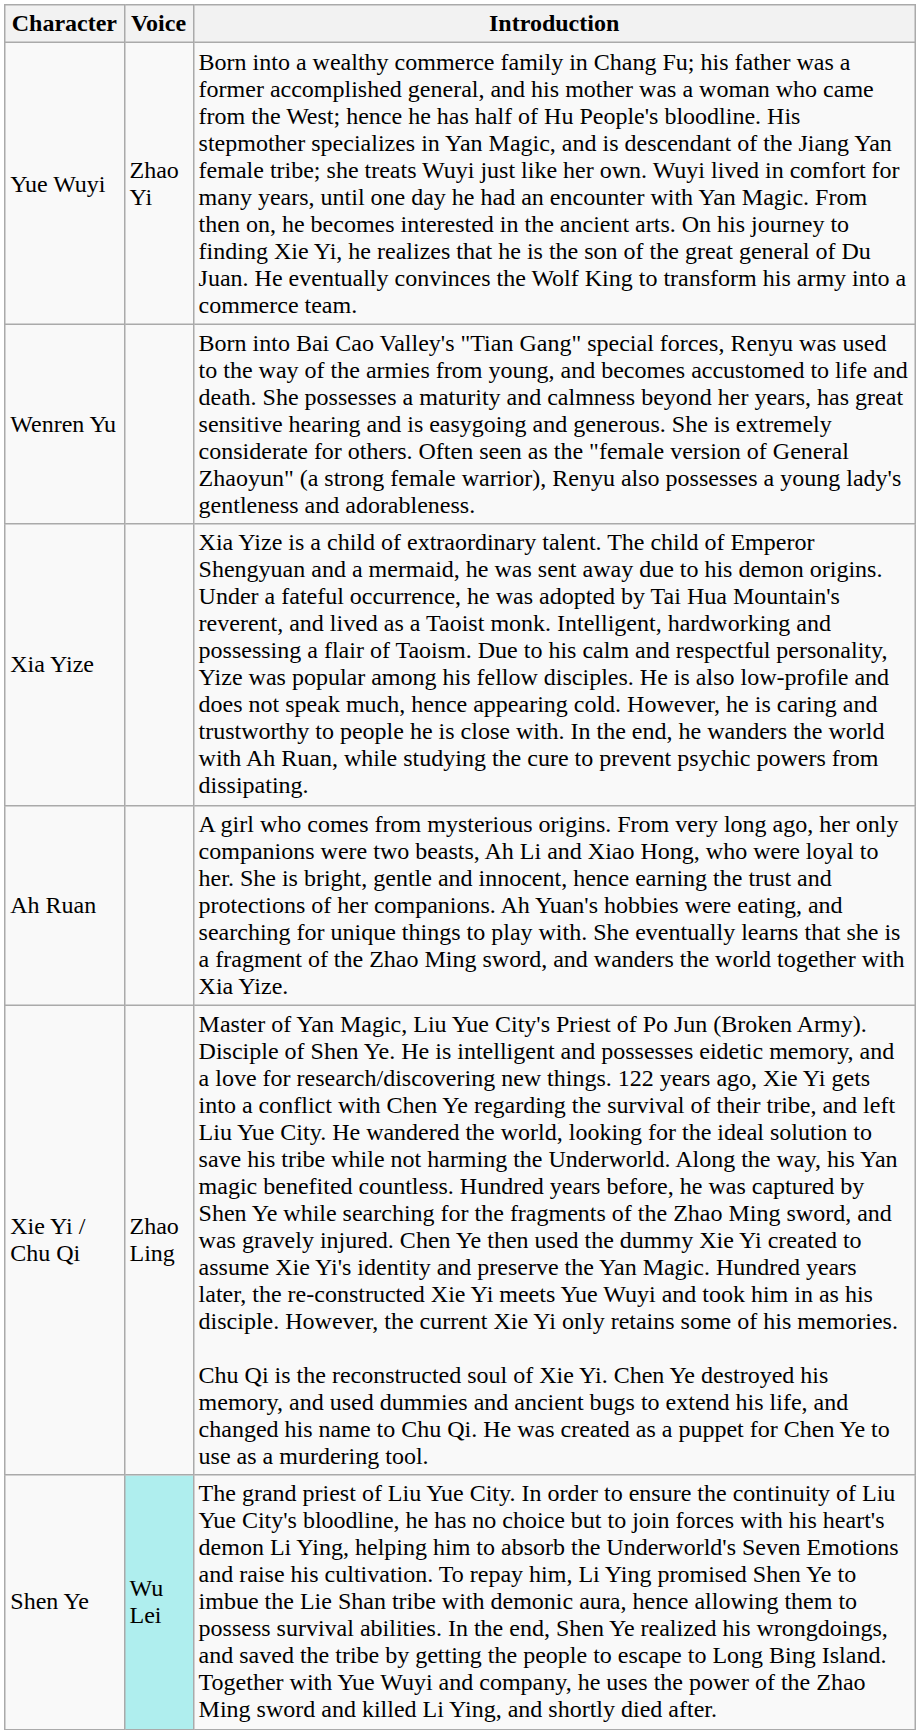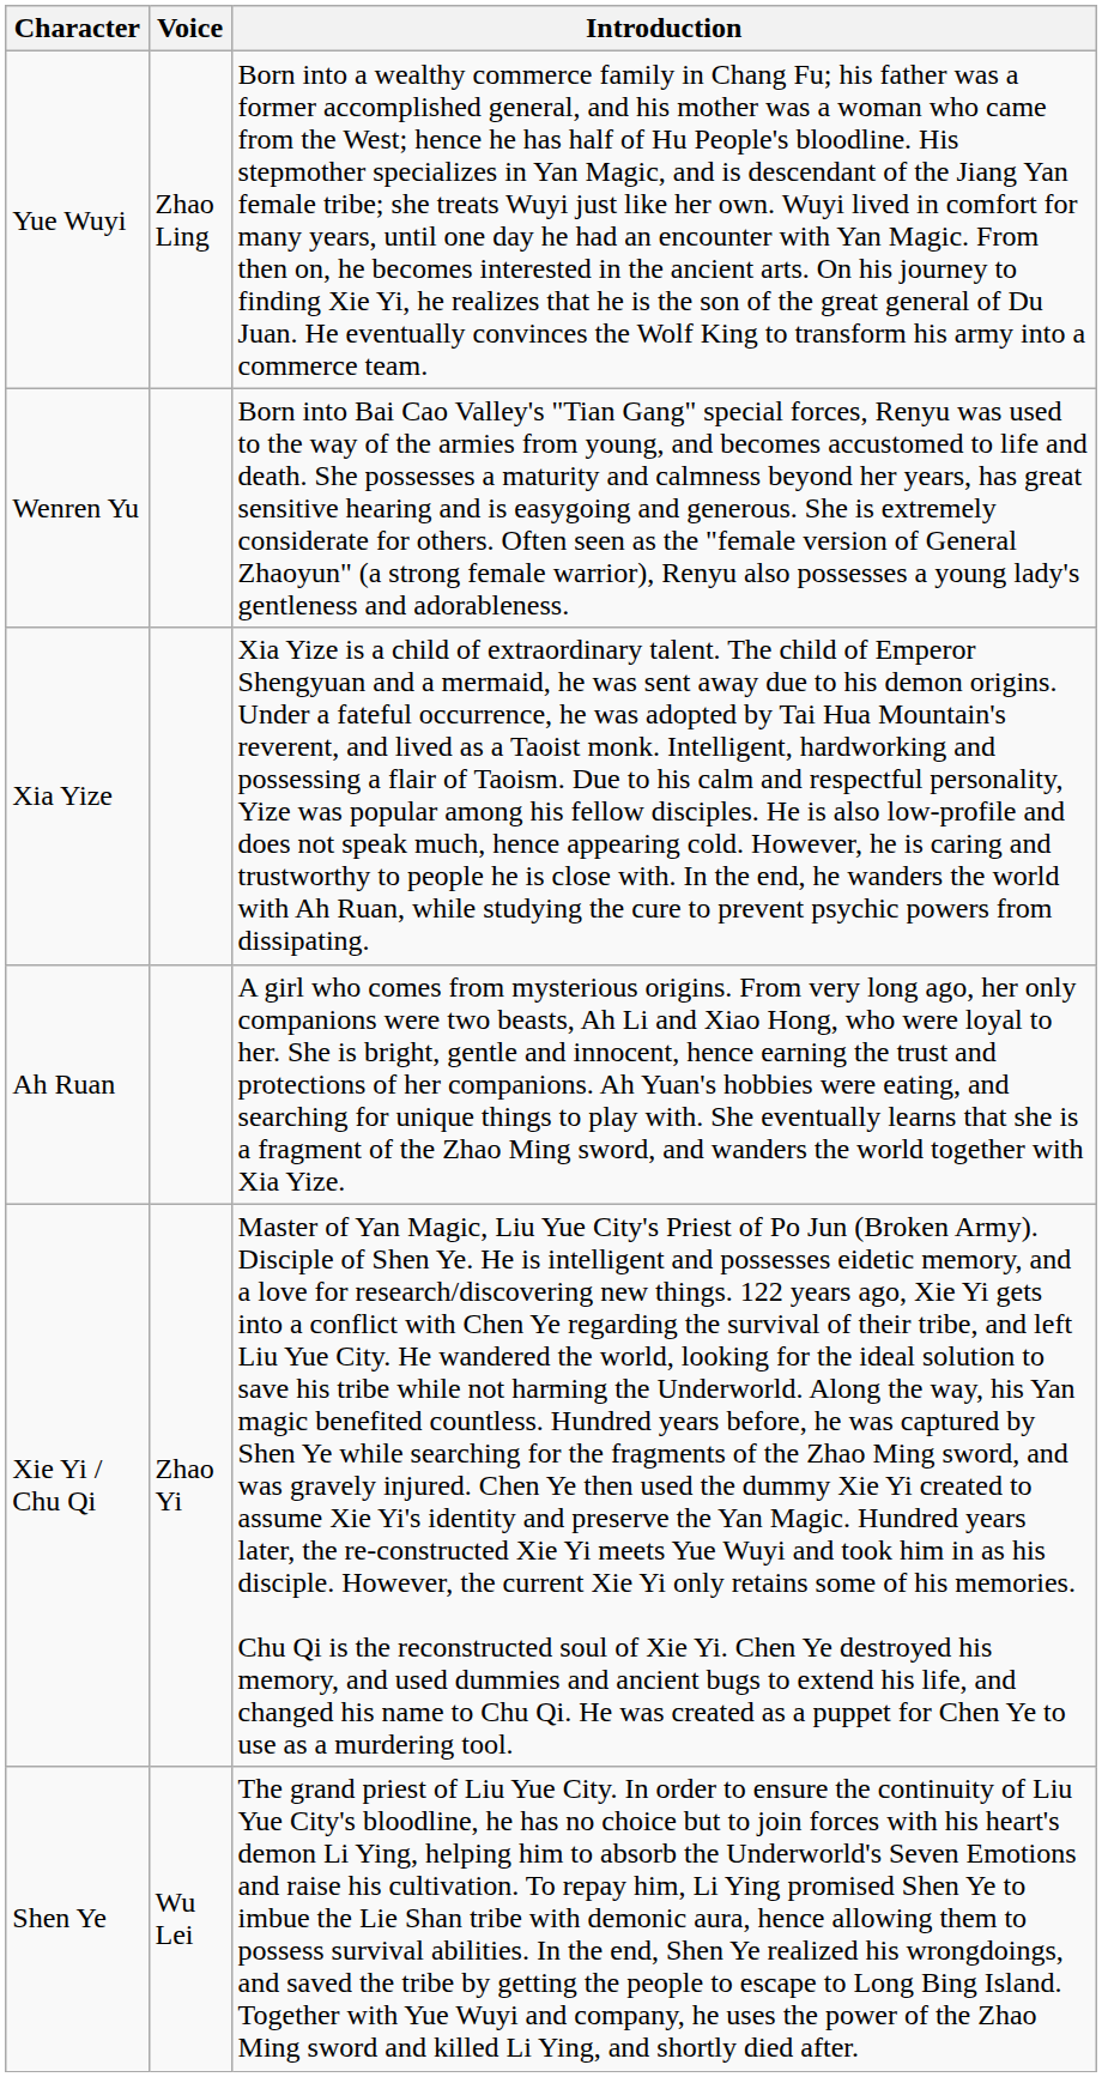 <table class="wikitable">
 <tr>
 <th>Character</th>
 <th>Voice</th>
 <th>Introduction</th>
 </tr>
 <tr>
 <td>Yue Wuyi</td>
-<td>Zhao Yi</td>
+<td>Zhao Ling</td>
 <td>Born into a wealthy commerce family in Chang Fu; his father was a former accomplished general, and his mother was a woman who came from the West; hence he has half of Hu People's bloodline. His stepmother specializes in Yan Magic, and is descendant of the Jiang Yan female tribe; she treats Wuyi just like her own. Wuyi lived in comfort for many years, until one day he had an encounter with Yan Magic. From then on, he becomes interested in the ancient arts. On his journey to finding Xie Yi, he realizes that he is the son of the great general of Du Juan. He eventually convinces the Wolf King to transform his army into a commerce team.</td>
 </tr>
 <tr>
 <td>Wenren Yu</td>
 <td></td>
 <td>Born into Bai Cao Valley's "Tian Gang" special forces, Renyu was used to the way of the armies from young, and becomes accustomed to life and death. She possesses a maturity and calmness beyond her years, has great sensitive hearing and is easygoing and generous. She is extremely considerate for others. Often seen as the "female version of General Zhaoyun" (a strong female warrior), Renyu also possesses a young lady's gentleness and adorableness.</td>
 </tr>
 <tr>
 <td>Xia Yize</td>
 <td></td>
 <td>Xia Yize is a child of extraordinary talent. The child of Emperor Shengyuan and a mermaid, he was sent away due to his demon origins. Under a fateful occurrence, he was adopted by Tai Hua Mountain's reverent, and lived as a Taoist monk. Intelligent, hardworking and possessing a flair of Taoism. Due to his calm and respectful personality, Yize was popular among his fellow disciples. He is also low-profile and does not speak much, hence appearing cold. However, he is caring and trustworthy to people he is close with. In the end, he wanders the world with Ah Ruan, while studying the cure to prevent psychic powers from dissipating.</td>
 </tr>
 <tr>
 <td>Ah Ruan</td>
 <td></td>
 <td>A girl who comes from mysterious origins. From very long ago, her only companions were two beasts, Ah Li and Xiao Hong, who were loyal to her. She is bright, gentle and innocent, hence earning the trust and protections of her companions. Ah Yuan's hobbies were eating, and searching for unique things to play with. She eventually learns that she is a fragment of the Zhao Ming sword, and wanders the world together with Xia Yize.</td>
 </tr>
 <tr>
 <td>Xie Yi / Chu Qi</td>
-<td>Zhao Ling</td>
+<td>Zhao Yi</td>
 <td>Master of Yan Magic, Liu Yue City's Priest of Po Jun (Broken Army). Disciple of Shen Ye. He is intelligent and possesses eidetic memory, and a love for research/discovering new things. 122 years ago, Xie Yi gets into a conflict with Chen Ye regarding the survival of their tribe, and left Liu Yue City. He wandered the world, looking for the ideal solution to save his tribe while not harming the Underworld. Along the way, his Yan magic benefited countless. Hundred years before, he was captured by Shen Ye while searching for the fragments of the Zhao Ming sword, and was gravely injured. Chen Ye then used the dummy Xie Yi created to assume Xie Yi's identity and preserve the Yan Magic. Hundred years later, the re-constructed Xie Yi meets Yue Wuyi and took him in as his disciple. However, the current Xie Yi only retains some of his memories.<br><br>Chu Qi is the reconstructed soul of Xie Yi. Chen Ye destroyed his memory, and used dummies and ancient bugs to extend his life, and changed his name to Chu Qi. He was created as a puppet for Chen Ye to use as a murdering tool.</td>
 </tr>
 <tr>
 <td>Shen Ye</td>
-<td style="background: paleturquoise;">Wu Lei</td>
+<td>Wu Lei</td>
 <td>The grand priest of Liu Yue City. In order to ensure the continuity of Liu Yue City's bloodline, he has no choice but to join forces with his heart's demon Li Ying, helping him to absorb the Underworld's Seven Emotions and raise his cultivation. To repay him, Li Ying promised Shen Ye to imbue the Lie Shan tribe with demonic aura, hence allowing them to possess survival abilities. In the end, Shen Ye realized his wrongdoings, and saved the tribe by getting the people to escape to Long Bing Island. Together with Yue Wuyi and company, he uses the power of the Zhao Ming sword and killed Li Ying, and shortly died after.</td>
 </tr>
 </table>
